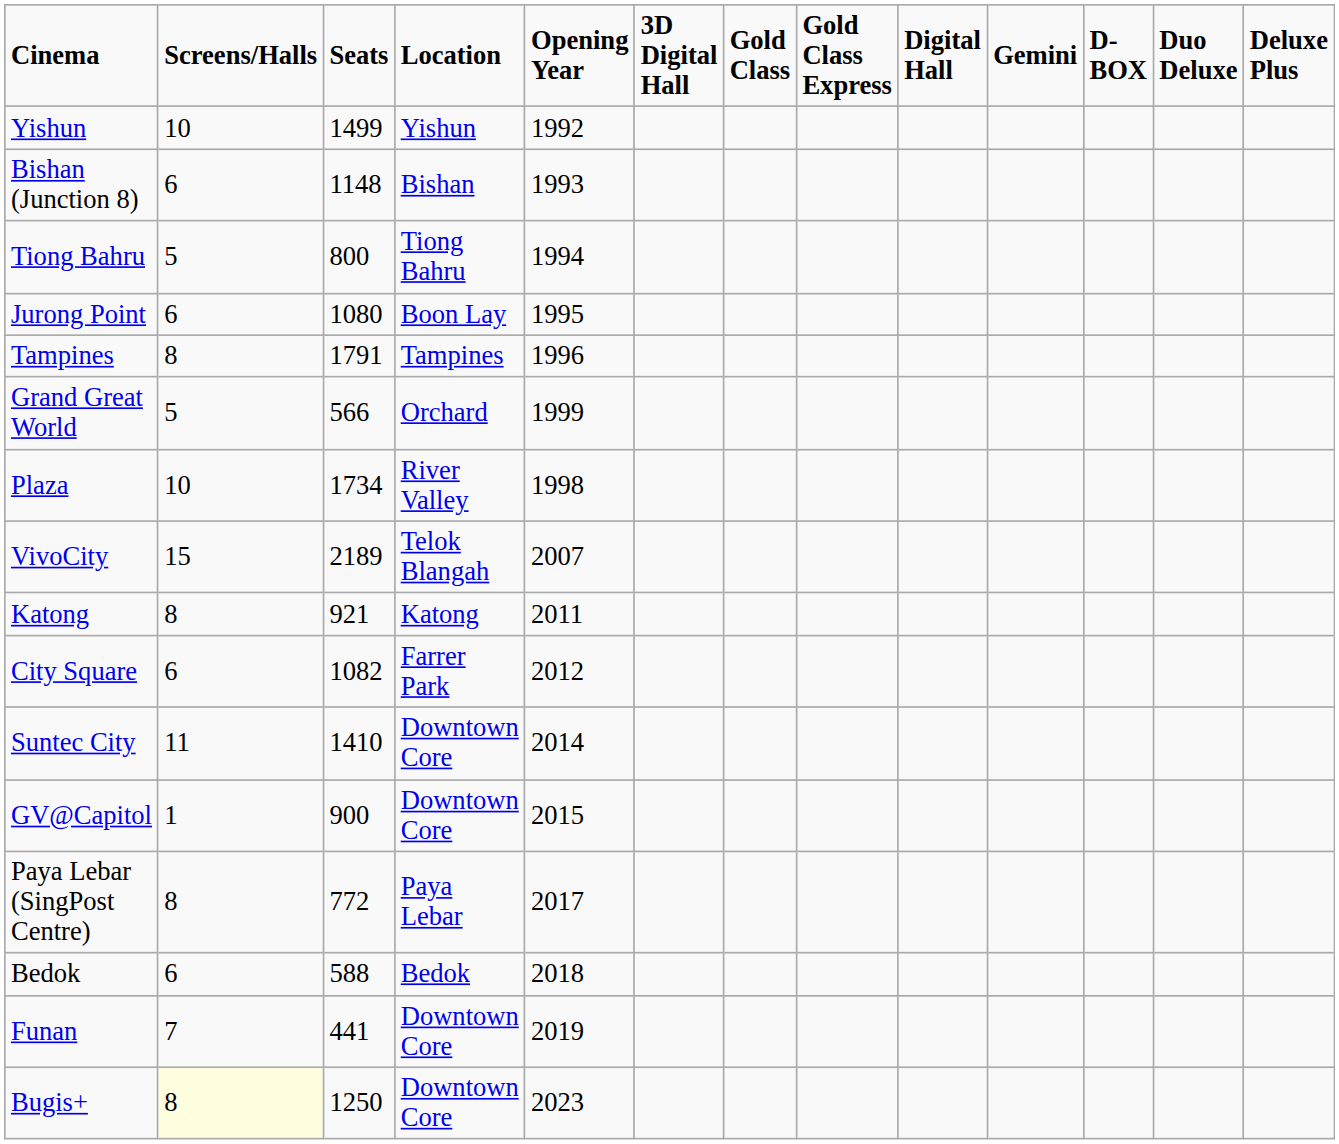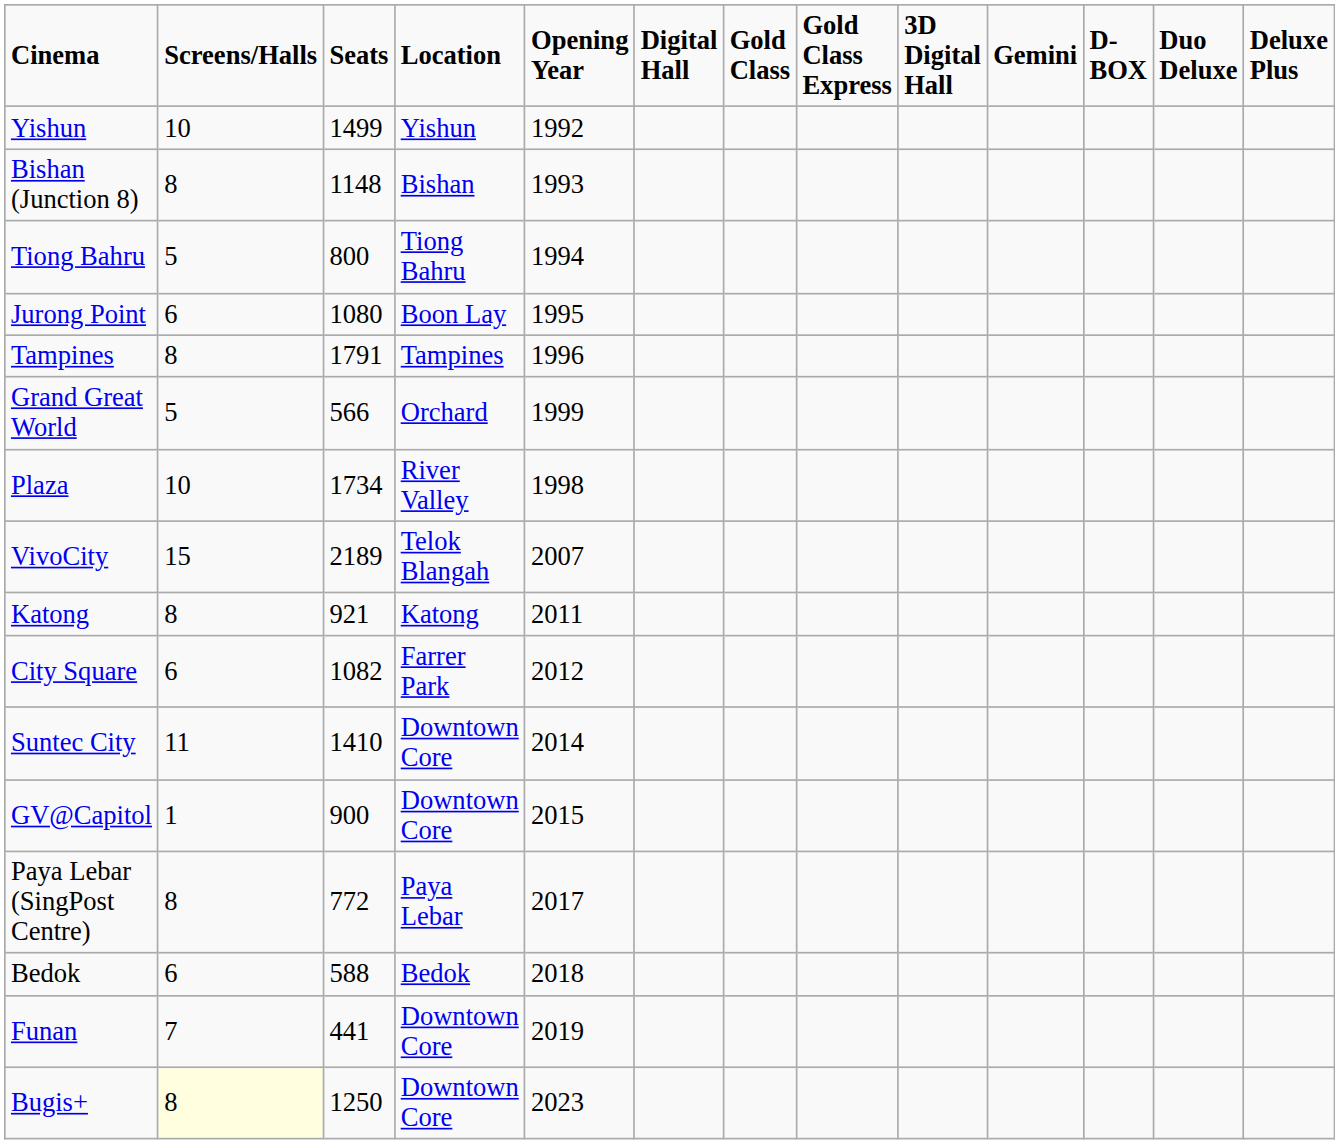 <table class="wikitable sortable" style="text-align:left">
 <tr>
 <td><strong>Cinema</strong></td>
 <td><strong>Screens/Halls</strong></td>
 <td><strong>Seats</strong></td>
 <td><strong>Location</strong></td>
 <td><strong>Opening Year</strong></td>
-<td><strong>3D Digital Hall</strong></td>
+<td><strong>Digital Hall</strong></td>
 <td><strong>Gold Class</strong></td>
 <td><strong>Gold Class Express</strong></td>
-<td><strong>Digital Hall</strong></td>
+<td><strong>3D Digital Hall</strong></td>
 <td><strong>Gemini</strong></td>
 <td><strong>D-BOX</strong></td>
 <td><strong>Duo Deluxe</strong></td>
 <td><strong>Deluxe Plus</strong></td>
 </tr>
 <tr>
 <td><a href='#'>Yishun</a></td>
 <td>10</td>
 <td>1499</td>
 <td><a href='#'>Yishun</a></td>
 <td>1992</td>
 <td></td>
 <td></td>
 <td></td>
 <td></td>
 <td></td>
 <td></td>
 <td></td>
 <td></td>
 </tr>
 <tr>
 <td><a href='#'>Bishan</a> (Junction 8)</td>
-<td>6</td>
+<td>8</td>
 <td>1148</td>
 <td><a href='#'>Bishan</a></td>
 <td>1993</td>
 <td></td>
 <td></td>
 <td></td>
 <td></td>
 <td></td>
 <td></td>
 <td></td>
 <td></td>
 </tr>
 <tr>
 <td><a href='#'>Tiong Bahru</a></td>
 <td>5</td>
 <td>800</td>
 <td><a href='#'>Tiong Bahru</a></td>
 <td>1994</td>
 <td></td>
 <td></td>
 <td></td>
 <td></td>
 <td></td>
 <td></td>
 <td></td>
 <td></td>
 </tr>
 <tr>
 <td><a href='#'>Jurong Point</a></td>
 <td>6</td>
 <td>1080</td>
 <td><a href='#'>Boon Lay</a></td>
 <td>1995</td>
 <td></td>
 <td></td>
 <td></td>
 <td></td>
 <td></td>
 <td></td>
 <td></td>
 <td></td>
 </tr>
 <tr>
 <td><a href='#'>Tampines</a></td>
 <td>8</td>
 <td>1791</td>
 <td><a href='#'>Tampines</a></td>
 <td>1996</td>
 <td></td>
 <td></td>
 <td></td>
 <td></td>
 <td></td>
 <td></td>
 <td></td>
 <td></td>
 </tr>
 <tr>
 <td><a href='#'>Grand Great World</a></td>
 <td>5</td>
 <td>566</td>
 <td><a href='#'>Orchard</a></td>
 <td>1999</td>
 <td></td>
 <td></td>
 <td></td>
 <td></td>
 <td></td>
 <td></td>
 <td></td>
 <td></td>
 </tr>
 <tr>
 <td><a href='#'>Plaza</a></td>
 <td>10</td>
 <td>1734</td>
 <td><a href='#'>River Valley</a></td>
 <td>1998</td>
 <td></td>
 <td></td>
 <td></td>
 <td></td>
 <td></td>
 <td></td>
 <td></td>
 <td></td>
 </tr>
 <tr>
 <td><a href='#'>VivoCity</a></td>
 <td>15</td>
 <td>2189</td>
 <td><a href='#'>Telok Blangah</a></td>
 <td>2007</td>
 <td></td>
 <td></td>
 <td></td>
 <td></td>
 <td></td>
 <td></td>
 <td></td>
 <td></td>
 </tr>
 <tr>
 <td><a href='#'>Katong</a></td>
 <td>8</td>
 <td>921</td>
 <td><a href='#'>Katong</a></td>
 <td>2011</td>
 <td></td>
 <td></td>
 <td></td>
 <td></td>
 <td></td>
 <td></td>
 <td></td>
 <td></td>
 </tr>
 <tr>
 <td><a href='#'>City Square</a></td>
 <td>6</td>
 <td>1082</td>
 <td><a href='#'>Farrer Park</a></td>
 <td>2012</td>
 <td></td>
 <td></td>
 <td></td>
 <td></td>
 <td></td>
 <td></td>
 <td></td>
 <td></td>
 </tr>
 <tr>
 <td><a href='#'>Suntec City</a></td>
 <td>11</td>
 <td>1410</td>
 <td><a href='#'>Downtown Core</a></td>
 <td>2014</td>
 <td></td>
 <td></td>
 <td></td>
 <td></td>
 <td></td>
 <td></td>
 <td></td>
 <td></td>
 </tr>
 <tr>
 <td><a href='#'>GV@Capitol</a></td>
 <td>1</td>
 <td>900</td>
 <td><a href='#'>Downtown Core</a></td>
 <td>2015</td>
 <td></td>
 <td></td>
 <td></td>
 <td></td>
 <td></td>
 <td></td>
 <td></td>
 <td></td>
 </tr>
 <tr>
 <td>Paya Lebar (SingPost Centre)</td>
 <td>8</td>
 <td>772</td>
 <td><a href='#'>Paya Lebar</a></td>
 <td>2017</td>
 <td></td>
 <td></td>
 <td></td>
 <td></td>
 <td></td>
 <td></td>
 <td></td>
 <td></td>
 </tr>
 <tr>
 <td>Bedok</td>
 <td>6</td>
 <td>588</td>
 <td><a href='#'>Bedok</a></td>
 <td>2018</td>
 <td></td>
 <td></td>
 <td></td>
 <td></td>
 <td></td>
 <td></td>
 <td></td>
 <td></td>
 </tr>
 <tr>
 <td><a href='#'>Funan</a></td>
 <td>7</td>
 <td>441</td>
 <td><a href='#'>Downtown Core</a></td>
 <td>2019</td>
 <td></td>
 <td></td>
 <td></td>
 <td></td>
 <td></td>
 <td></td>
 <td></td>
 <td></td>
 </tr>
 <tr>
 <td><a href='#'>Bugis+</a></td>
 <td style="background: lightyellow;">8</td>
 <td>1250</td>
 <td><a href='#'>Downtown Core</a></td>
 <td>2023</td>
 <td></td>
 <td></td>
 <td></td>
 <td></td>
 <td></td>
 <td></td>
 <td></td>
 <td></td>
 </tr>
 </table>
